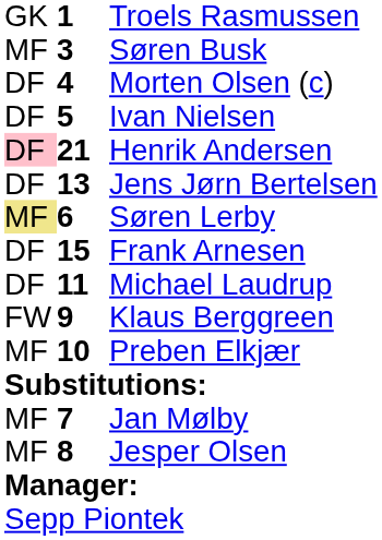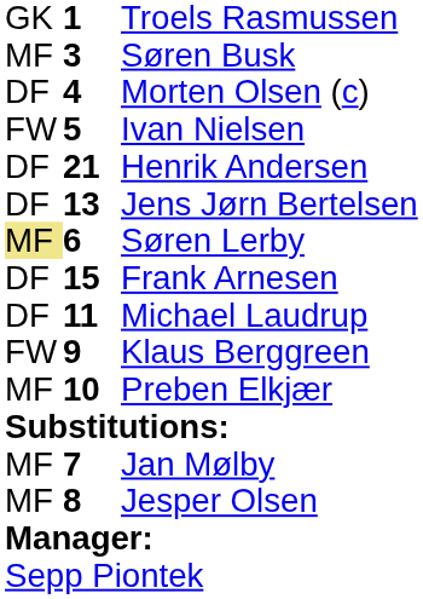 <table style="font-size: 90%" cellspacing="0" cellpadding="0">
 <tr>
 <th width="25"></th>
 <th width="25"></th>
 </tr>
 <tr>
 <td>GK</td>
 <td><strong>1</strong></td>
 <td><a href='#'>Troels Rasmussen</a></td>
 </tr>
 <tr>
 <td>MF</td>
 <td><strong>3</strong></td>
 <td><a href='#'>Søren Busk</a></td>
 </tr>
 <tr>
 <td>DF</td>
 <td><strong>4</strong></td>
 <td><a href='#'>Morten Olsen</a> (<a href='#'>c</a>)</td>
 </tr>
 <tr>
-<td>DF</td>
+<td>FW</td>
 <td><strong>5</strong></td>
 <td><a href='#'>Ivan Nielsen</a></td>
 <td></td>
 </tr>
 <tr>
-<td style="background: pink;">DF</td>
+<td>DF</td>
 <td><strong>21</strong></td>
 <td><a href='#'>Henrik Andersen</a></td>
 </tr>
 <tr>
 <td>DF</td>
 <td><strong>13</strong></td>
 <td><a href='#'>Jens Jørn Bertelsen</a></td>
 <td></td>
 <td></td>
 </tr>
 <tr>
 <td style="background: khaki;">MF</td>
 <td><strong>6</strong></td>
 <td><a href='#'>Søren Lerby</a></td>
 </tr>
 <tr>
 <td>DF</td>
 <td><strong>15</strong></td>
 <td><a href='#'>Frank Arnesen</a></td>
 </tr>
 <tr>
 <td>DF</td>
 <td><strong>11</strong></td>
 <td><a href='#'>Michael Laudrup</a></td>
 <td></td>
 <td></td>
 </tr>
 <tr>
 <td>FW</td>
 <td><strong>9</strong></td>
 <td><a href='#'>Klaus Berggreen</a></td>
 </tr>
 <tr>
 <td>MF</td>
 <td><strong>10</strong></td>
 <td><a href='#'>Preben Elkjær</a></td>
 </tr>
 <tr>
 <td colspan=3><strong>Substitutions:</strong></td>
 </tr>
 <tr>
 <td>MF</td>
 <td><strong>7</strong></td>
 <td><a href='#'>Jan Mølby</a></td>
 <td></td>
 <td></td>
 </tr>
 <tr>
 <td>MF</td>
 <td><strong>8</strong></td>
 <td><a href='#'>Jesper Olsen</a></td>
 <td></td>
 <td></td>
 </tr>
 <tr>
 <td colspan=3><strong>Manager:</strong></td>
 </tr>
 <tr>
 <td colspan=3> <a href='#'>Sepp Piontek</a></td>
 </tr>
 </table>
